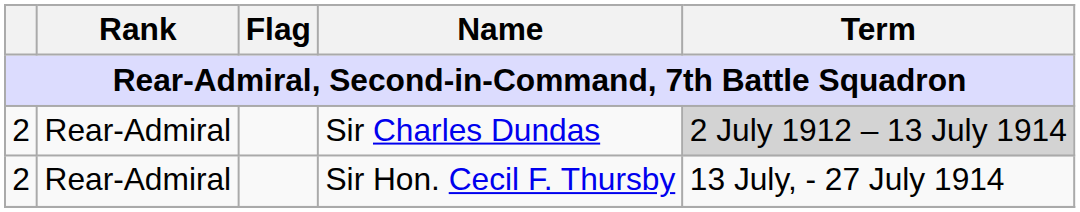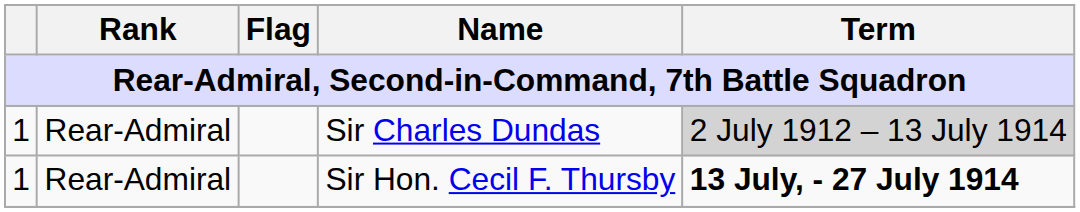 <table class="wikitable">
 <tr>
 <th></th>
 <th>Rank</th>
 <th>Flag</th>
 <th>Name</th>
 <th>Term</th>
 </tr>
 <tr>
 <td colspan="5" align="center" style="background:#dcdcfe;"><strong>Rear-Admiral, Second-in-Command, 7th Battle Squadron</strong></td>
 </tr>
 <tr>
-<td>2</td>
+<td>1</td>
 <td>Rear-Admiral</td>
 <td></td>
 <td>Sir <a href='#'>Charles Dundas</a></td>
 <td style="background: lightgrey;">2 July 1912  – 13 July 1914</td>
 </tr>
 <tr>
-<td>2</td>
+<td>1</td>
 <td>Rear-Admiral</td>
 <td></td>
 <td>Sir Hon. <a href='#'>Cecil F. Thursby</a></td>
-<td>13 July, - 27 July 1914</td>
+<td><strong>13 July, - 27 July 1914</strong></td>
 </tr>
 <tr>
 </tr>
 </table>
